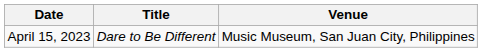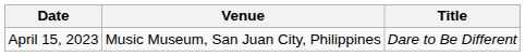 <table class="wikitable">
 <tr>
 <th>Date</th>
+<th>Venue</th>
 <th>Title</th>
-<th>Venue</th>
 </tr>
 <tr>
 <td>April 15, 2023</td>
+<td>Music Museum, San Juan City, Philippines</td>
 <td><em>Dare to Be Different</em></td>
-<td>Music Museum, San Juan City, Philippines</td>
 </tr>
 </table>
